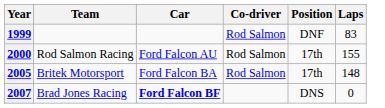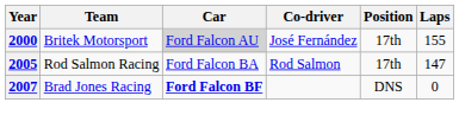 <table class="wikitable" style="font-size: 95%;">
 <tr>
 <th>Year</th>
 <th>Team</th>
 <th>Car</th>
 <th>Co-driver</th>
 <th>Position</th>
 <th>Laps</th>
 </tr>
 <tr>
-<th><a href='#'>1999</a></th>
-<td></td>
-<td></td>
-<td> <a href='#'>Rod Salmon</a></td>
-<td align=center>DNF</td>
-<td align=center>83</td>
-</tr>
-<tr>
 <th><a href='#'>2000</a></th>
-<td>Rod Salmon Racing</td>
-<td><a href='#'>Ford Falcon AU</a></td>
-<td> Rod Salmon</td>
+<td><a href='#'>Britek Motorsport</a></td>
+<td style="background: lightgrey;"><a href='#'>Ford Falcon AU</a></td>
+<td> <a href='#'>José Fernández</a></td>
 <td align=center>17th</td>
 <td align=center>155</td>
 </tr>
 <tr>
 <th><a href='#'>2005</a></th>
-<td><a href='#'>Britek Motorsport</a></td>
+<td>Rod Salmon Racing</td>
 <td><a href='#'>Ford Falcon BA</a></td>
 <td> <a href='#'>Rod Salmon</a></td>
 <td align=center>17th</td>
-<td align=center>148</td>
+<td align=center>147</td>
 </tr>
 <tr>
 <th><a href='#'>2007</a></th>
 <td><a href='#'>Brad Jones Racing</a></td>
 <td><strong><a href='#'>Ford Falcon BF</a></strong></td>
 <td></td>
 <td align=center>DNS</td>
 <td align=center>0</td>
 </tr>
 </table>
